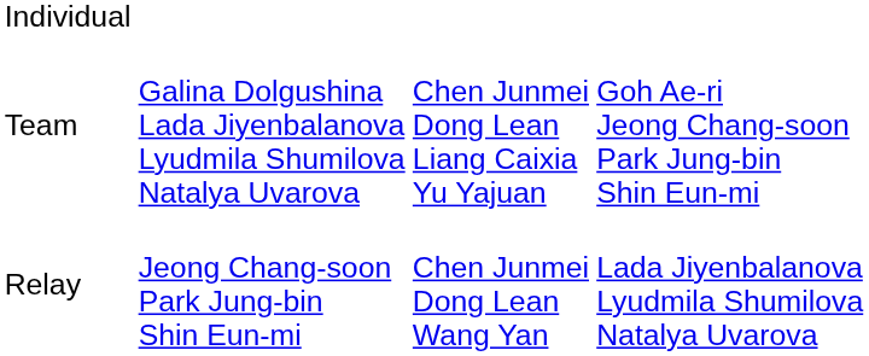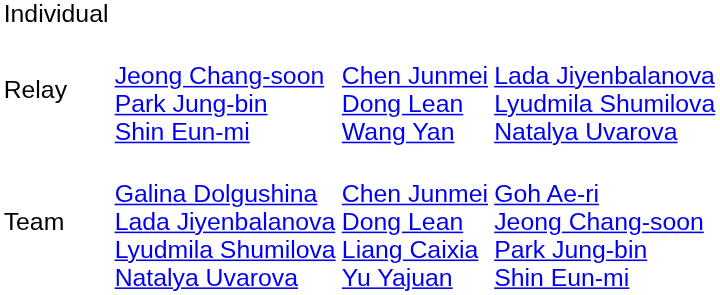 <table>
 <tr>
 <td>Individual<br></td>
 <td></td>
 <td></td>
 <td></td>
 </tr>
 <tr>
+<td>Relay<br></td>
+<td><br><a href='#'>Jeong Chang-soon</a><br><a href='#'>Park Jung-bin</a><br><a href='#'>Shin Eun-mi</a></td>
+<td><br><a href='#'>Chen Junmei</a><br><a href='#'>Dong Lean</a><br><a href='#'>Wang Yan</a></td>
+<td><br><a href='#'>Lada Jiyenbalanova</a><br><a href='#'>Lyudmila Shumilova</a><br><a href='#'>Natalya Uvarova</a></td>
+</tr>
+<tr>
 <td>Team<br></td>
 <td><br><a href='#'>Galina Dolgushina</a><br><a href='#'>Lada Jiyenbalanova</a><br><a href='#'>Lyudmila Shumilova</a><br><a href='#'>Natalya Uvarova</a></td>
 <td><br><a href='#'>Chen Junmei</a><br><a href='#'>Dong Lean</a><br><a href='#'>Liang Caixia</a><br><a href='#'>Yu Yajuan</a></td>
 <td><br><a href='#'>Goh Ae-ri</a><br><a href='#'>Jeong Chang-soon</a><br><a href='#'>Park Jung-bin</a><br><a href='#'>Shin Eun-mi</a></td>
 </tr>
-<tr>
-<td>Relay<br></td>
-<td><br><a href='#'>Jeong Chang-soon</a><br><a href='#'>Park Jung-bin</a><br><a href='#'>Shin Eun-mi</a></td>
-<td><br><a href='#'>Chen Junmei</a><br><a href='#'>Dong Lean</a><br><a href='#'>Wang Yan</a></td>
-<td><br><a href='#'>Lada Jiyenbalanova</a><br><a href='#'>Lyudmila Shumilova</a><br><a href='#'>Natalya Uvarova</a></td>
-</tr>
 </table>
